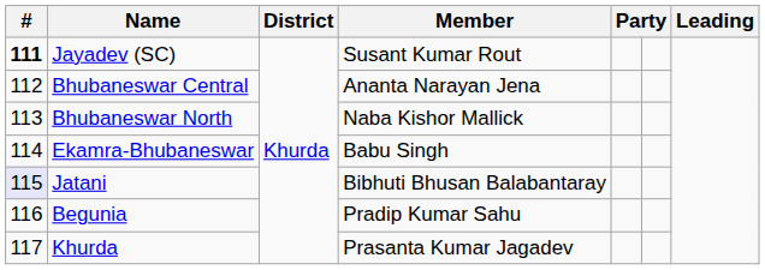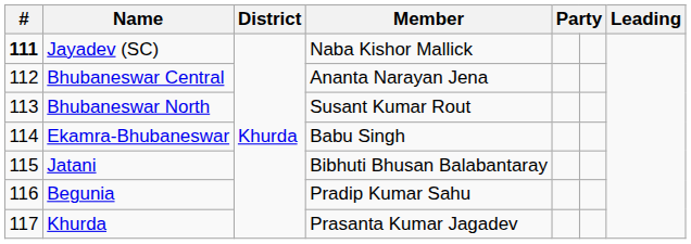 <table class="wikitable sortable">
 <tr>
 <th>#</th>
 <th>Name</th>
 <th>District</th>
 <th>Member</th>
 <th colspan="2">Party</th>
 <th colspan="2">Leading<br></th>
 </tr>
 <tr>
 <td><strong>111</strong></td>
 <td><a href='#'>Jayadev</a> (SC)</td>
 <td rowspan="7"><a href='#'>Khurda</a></td>
-<td>Susant Kumar Rout</td>
+<td>Naba Kishor Mallick</td>
 <td></td>
 <td></td>
 </tr>
 <tr>
 <td>112</td>
 <td><a href='#'>Bhubaneswar Central</a></td>
 <td>Ananta Narayan Jena</td>
 <td></td>
 <td></td>
 </tr>
 <tr>
 <td>113</td>
 <td><a href='#'>Bhubaneswar North</a></td>
-<td>Naba Kishor Mallick</td>
+<td>Susant Kumar Rout</td>
 <td></td>
 <td></td>
 </tr>
 <tr>
 <td>114</td>
 <td><a href='#'>Ekamra-Bhubaneswar</a></td>
 <td>Babu Singh</td>
 <td></td>
 <td></td>
 </tr>
 <tr>
-<td style="background: lavender;">115</td>
+<td>115</td>
 <td><a href='#'>Jatani</a></td>
 <td>Bibhuti Bhusan Balabantaray</td>
 <td></td>
 <td></td>
 </tr>
 <tr>
 <td>116</td>
 <td><a href='#'>Begunia</a></td>
 <td>Pradip Kumar Sahu</td>
 <td></td>
 <td></td>
 </tr>
 <tr>
 <td>117</td>
 <td><a href='#'>Khurda</a></td>
 <td>Prasanta Kumar Jagadev</td>
 <td></td>
 <td></td>
 </tr>
 </table>
